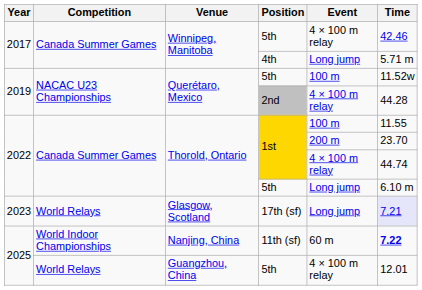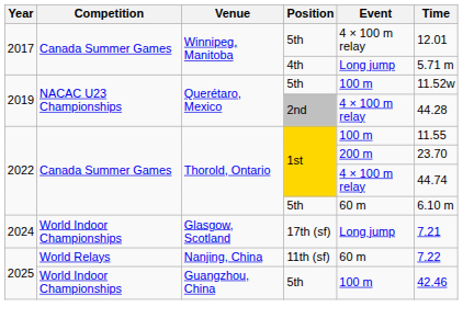 <table class="wikitable">
 <tr>
 <th>Year</th>
 <th>Competition</th>
 <th>Venue</th>
 <th>Position</th>
 <th>Event</th>
 <th>Time</th>
 </tr>
 <tr>
 <td rowspan="2">2017</td>
 <td rowspan="2"><a href='#'>Canada Summer Games</a></td>
 <td rowspan="2"><a href='#'>Winnipeg, Manitoba</a></td>
 <td>5th</td>
 <td>4 × 100 m relay</td>
-<td><a href='#'>42.46</a></td>
+<td>12.01</td>
 </tr>
 <tr>
 <td>4th</td>
 <td><a href='#'>Long jump</a></td>
 <td>5.71 m</td>
 </tr>
 <tr>
 <td rowspan="2">2019</td>
 <td rowspan="2"><a href='#'>NACAC U23 Championships</a></td>
 <td rowspan="2"><a href='#'>Querétaro, Mexico</a></td>
 <td>5th</td>
 <td><a href='#'>100 m</a></td>
 <td>11.52w</td>
 </tr>
 <tr>
 <td bgcolor=silver>2nd</td>
 <td><a href='#'>4 × 100 m relay</a></td>
 <td>44.28</td>
 </tr>
 <tr>
 <td rowspan="4">2022</td>
 <td rowspan="4"><a href='#'>Canada Summer Games</a></td>
 <td rowspan="4"><a href='#'>Thorold, Ontario</a></td>
 <td rowspan="3" bgcolor="gold">1st</td>
 <td><a href='#'>100 m</a></td>
 <td>11.55</td>
 </tr>
 <tr>
 <td><a href='#'>200 m</a></td>
 <td>23.70</td>
 </tr>
 <tr>
 <td><a href='#'>4 × 100 m relay</a></td>
 <td>44.74</td>
 </tr>
 <tr>
 <td>5th</td>
-<td><a href='#'>Long jump</a></td>
+<td>60 m</td>
 <td>6.10 m</td>
 </tr>
 <tr>
-<td>2023</td>
-<td><a href='#'>World Relays</a></td>
+<td>2024</td>
+<td><a href='#'>World Indoor Championships</a></td>
 <td><a href='#'>Glasgow, Scotland</a></td>
 <td>17th (sf)</td>
 <td><a href='#'>Long jump</a></td>
-<td style="background: lavender;"><a href='#'>7.21</a></td>
+<td><a href='#'>7.21</a></td>
 </tr>
 <tr>
 <td rowspan=2>2025</td>
-<td><a href='#'>World Indoor Championships</a></td>
+<td><a href='#'>World Relays</a></td>
 <td><a href='#'>Nanjing, China</a></td>
 <td>11th (sf)</td>
 <td>60 m</td>
-<td><strong><a href='#'>7.22</a></strong></td>
+<td><a href='#'>7.22</a></td>
 </tr>
 <tr>
-<td><a href='#'>World Relays</a></td>
+<td><a href='#'>World Indoor Championships</a></td>
 <td><a href='#'>Guangzhou, China</a></td>
 <td>5th</td>
-<td>4 × 100 m relay</td>
-<td>12.01</td>
+<td><a href='#'>100 m</a></td>
+<td><a href='#'>42.46</a></td>
 </tr>
 </table>
